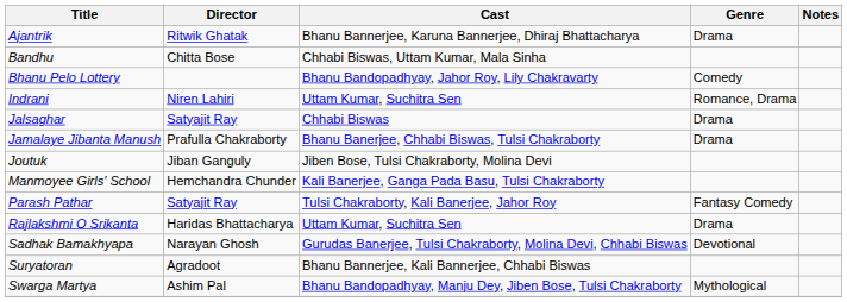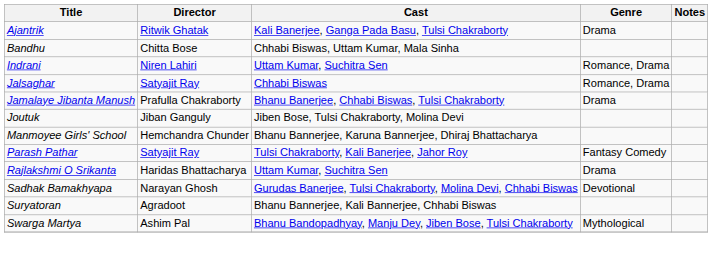 <table class="wikitable">
 <tr>
 <th>Title</th>
 <th>Director</th>
 <th>Cast</th>
 <th>Genre</th>
 <th>Notes</th>
 </tr>
 <tr>
 <td><em><a href='#'>Ajantrik</a></em></td>
 <td><a href='#'>Ritwik Ghatak</a></td>
-<td>Bhanu Bannerjee, Karuna Bannerjee, Dhiraj Bhattacharya</td>
+<td><a href='#'>Kali Banerjee</a>, <a href='#'>Ganga Pada Basu</a>, <a href='#'>Tulsi Chakraborty</a></td>
 <td>Drama</td>
 <td></td>
 </tr>
 <tr>
 <td><em>Bandhu</em></td>
 <td>Chitta Bose</td>
 <td>Chhabi Biswas, Uttam Kumar, Mala Sinha</td>
 <td></td>
-<td></td>
-</tr>
-<tr>
-<td><em><a href='#'>Bhanu Pelo Lottery</a></em></td>
-<td></td>
-<td><a href='#'>Bhanu Bandopadhyay</a>, <a href='#'>Jahor Roy</a>, <a href='#'>Lily Chakravarty</a></td>
-<td>Comedy</td>
 <td></td>
 </tr>
 <tr>
 <td><em><a href='#'>Indrani</a></em></td>
 <td><a href='#'>Niren Lahiri</a></td>
 <td><a href='#'>Uttam Kumar</a>, <a href='#'>Suchitra Sen</a></td>
 <td>Romance, Drama</td>
 <td></td>
 </tr>
 <tr>
 <td><em><a href='#'>Jalsaghar</a></em></td>
 <td><a href='#'>Satyajit Ray</a></td>
 <td><a href='#'>Chhabi Biswas</a></td>
-<td>Drama</td>
+<td>Romance, Drama</td>
 <td></td>
 </tr>
 <tr>
 <td><em><a href='#'>Jamalaye Jibanta Manush</a></em></td>
 <td>Prafulla Chakraborty</td>
 <td><a href='#'>Bhanu Banerjee</a>, <a href='#'>Chhabi Biswas</a>, <a href='#'>Tulsi Chakraborty</a></td>
 <td>Drama</td>
 <td></td>
 </tr>
 <tr>
 <td><em>Joutuk</em></td>
 <td>Jiban Ganguly</td>
 <td>Jiben Bose, Tulsi Chakraborty, Molina Devi</td>
 <td></td>
 <td></td>
 </tr>
 <tr>
 <td><em>Manmoyee Girls' School</em></td>
 <td>Hemchandra Chunder</td>
-<td><a href='#'>Kali Banerjee</a>, <a href='#'>Ganga Pada Basu</a>, <a href='#'>Tulsi Chakraborty</a></td>
+<td>Bhanu Bannerjee, Karuna Bannerjee, Dhiraj Bhattacharya</td>
 <td></td>
 <td></td>
 </tr>
 <tr>
 <td><em><a href='#'>Parash Pathar</a></em></td>
 <td><a href='#'>Satyajit Ray</a></td>
 <td><a href='#'>Tulsi Chakraborty</a>, <a href='#'>Kali Banerjee</a>, <a href='#'>Jahor Roy</a></td>
 <td>Fantasy Comedy</td>
 <td></td>
 </tr>
 <tr>
 <td><em><a href='#'>Rajlakshmi O Srikanta</a></em></td>
 <td>Haridas Bhattacharya</td>
 <td><a href='#'>Uttam Kumar</a>, <a href='#'>Suchitra Sen</a></td>
 <td>Drama</td>
 <td></td>
 </tr>
 <tr>
 <td><em>Sadhak Bamakhyapa</em></td>
 <td>Narayan Ghosh</td>
 <td><a href='#'>Gurudas Banerjee</a>, <a href='#'>Tulsi Chakraborty</a>, <a href='#'>Molina Devi</a>, <a href='#'>Chhabi Biswas</a></td>
 <td>Devotional</td>
 <td></td>
 </tr>
 <tr>
 <td><em>Suryatoran</em></td>
 <td>Agradoot</td>
 <td>Bhanu Bannerjee, Kali Bannerjee, Chhabi Biswas</td>
 <td></td>
 <td></td>
 </tr>
 <tr>
 <td><em>Swarga Martya</em></td>
 <td>Ashim Pal</td>
 <td><a href='#'>Bhanu Bandopadhyay</a>, <a href='#'>Manju Dey</a>, <a href='#'>Jiben Bose</a>, <a href='#'>Tulsi Chakraborty</a></td>
 <td>Mythological</td>
 <td></td>
 </tr>
 <tr>
 </tr>
 </table>
